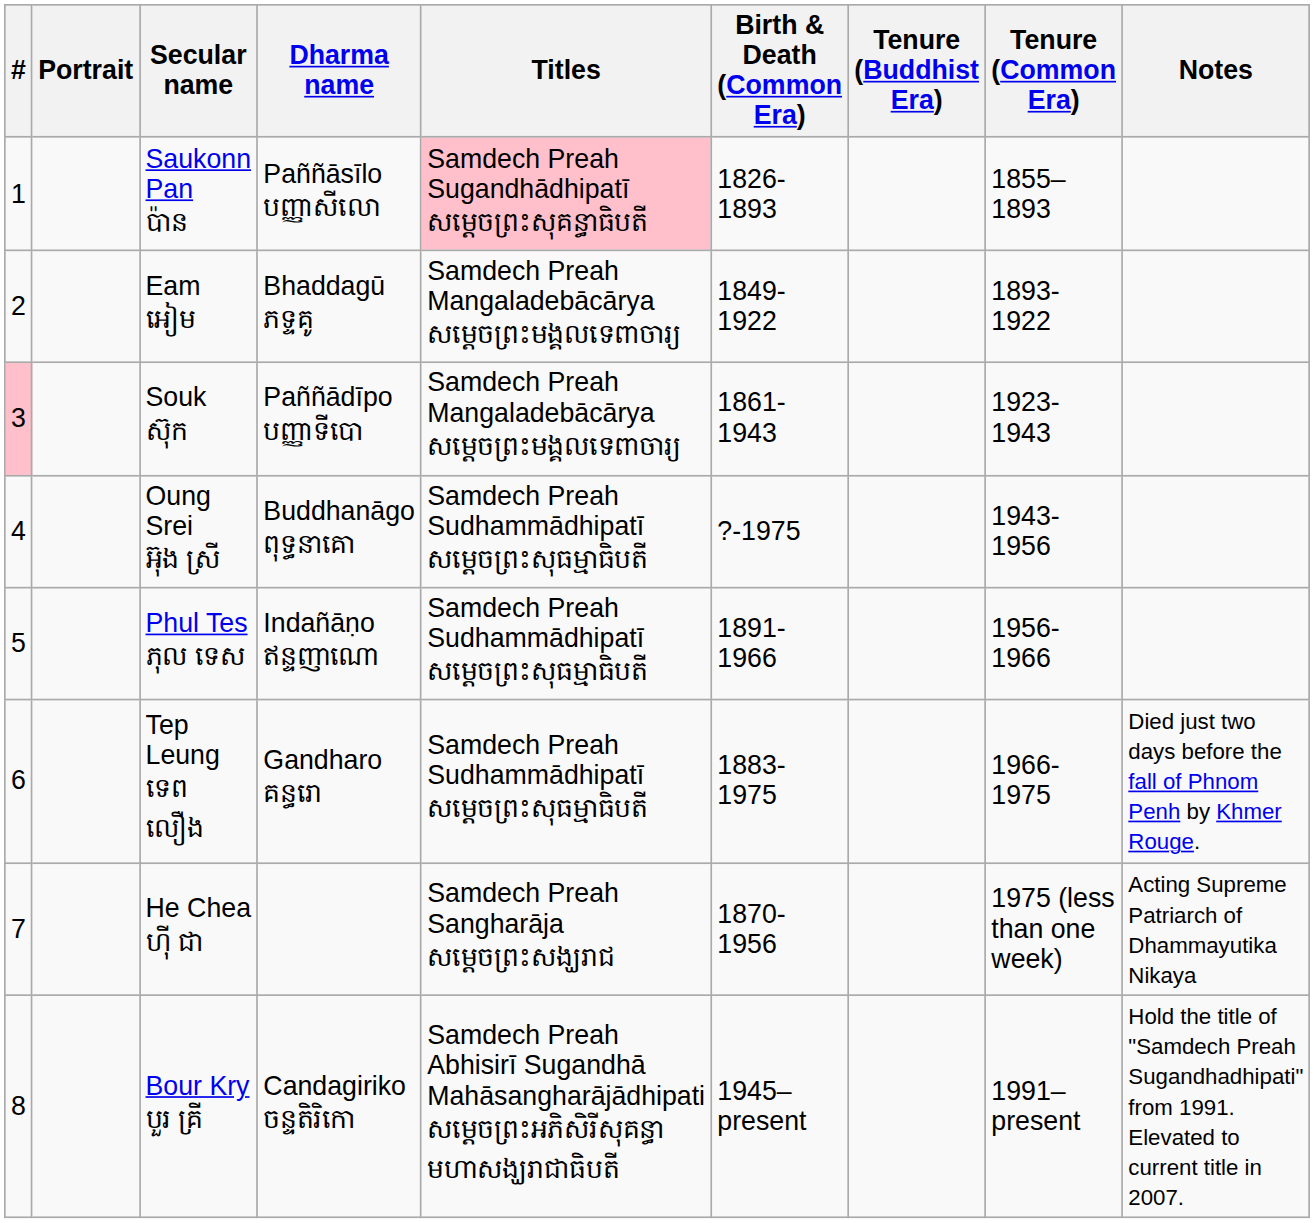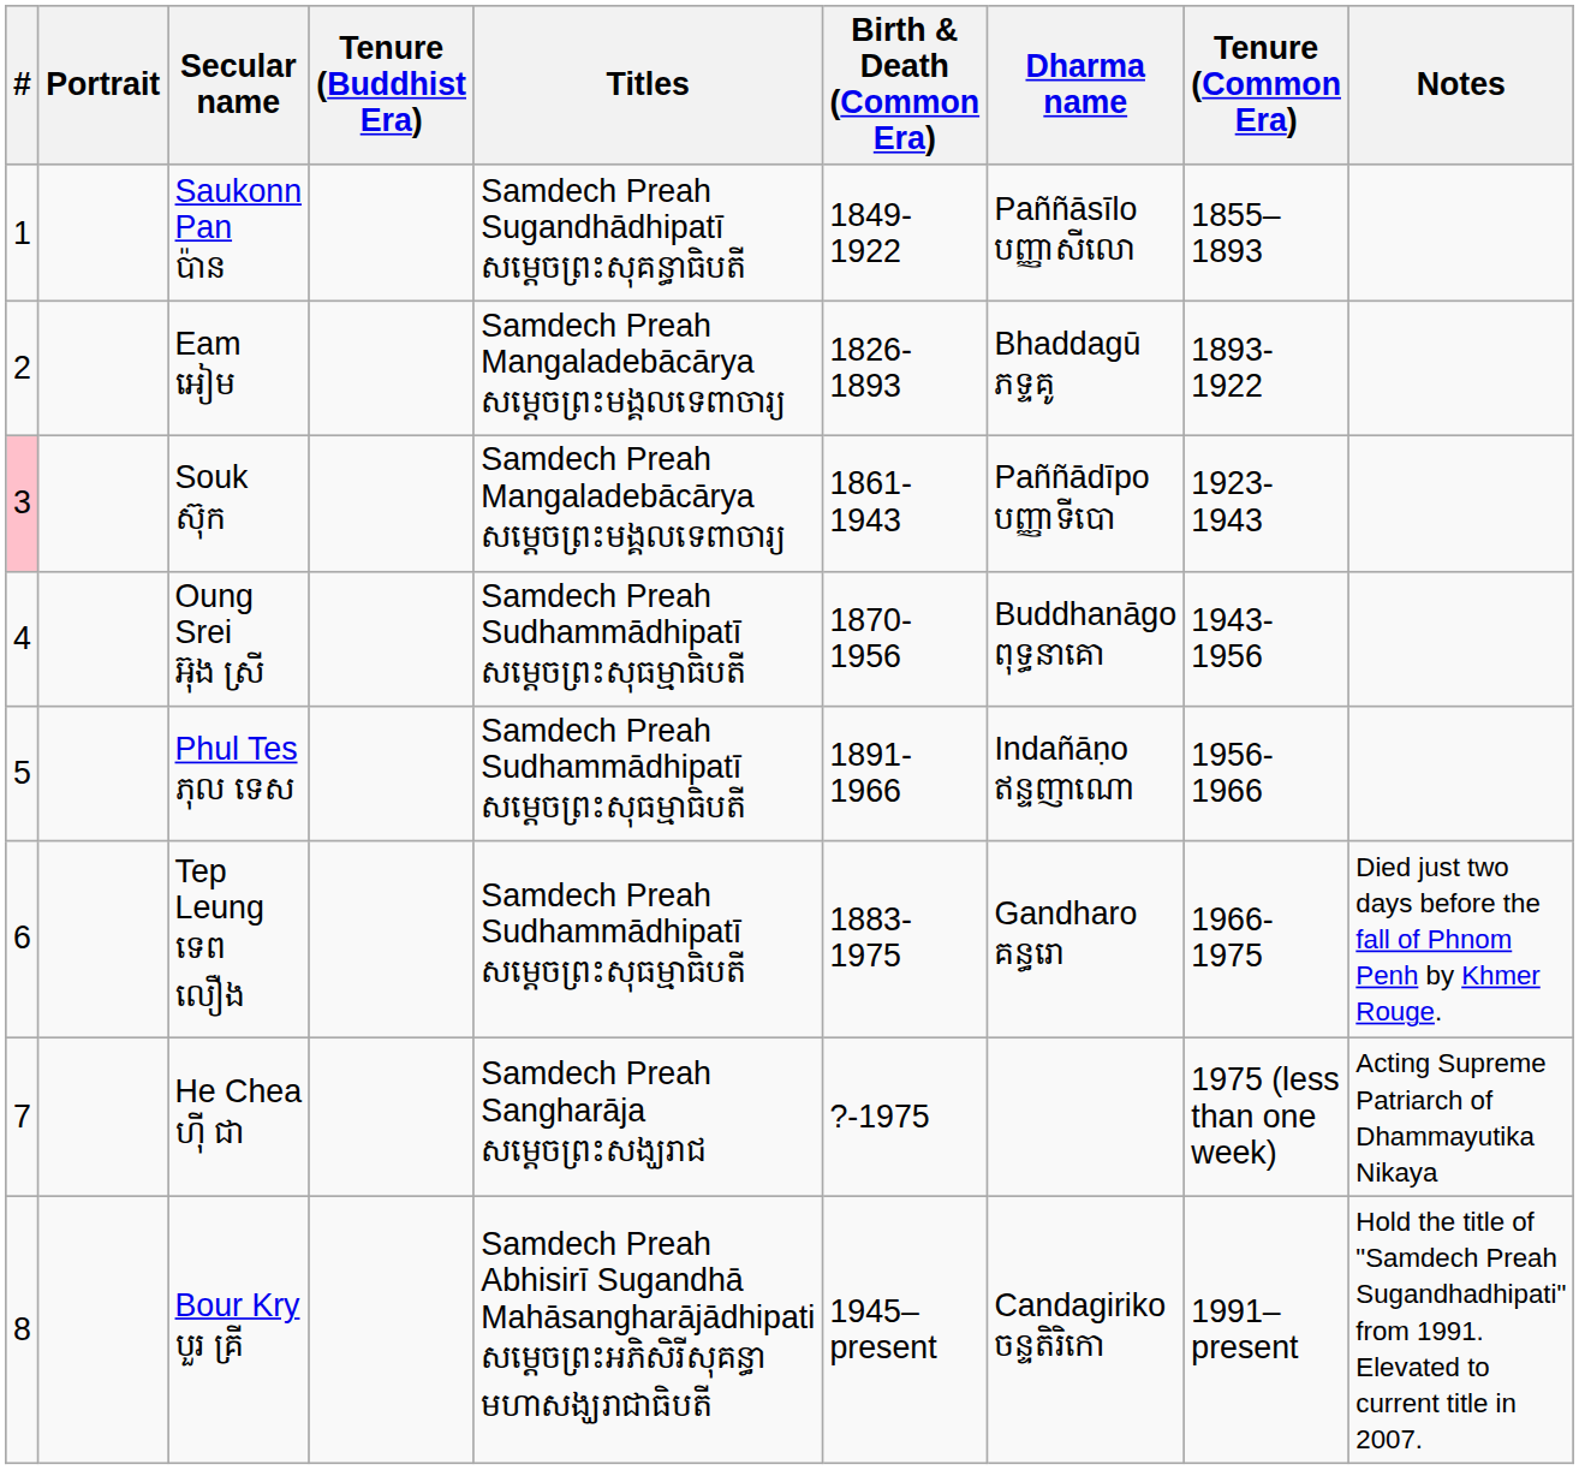 <table class="wikitable">
 <tr>
 <th>#</th>
 <th>Portrait</th>
 <th>Secular name</th>
-<th><a href='#'>Dharma name</a></th>
+<th>Tenure <br> (<a href='#'>Buddhist Era</a>)</th>
 <th>Titles</th>
 <th>Birth & Death <br> (<a href='#'>Common Era</a>)</th>
-<th>Tenure <br> (<a href='#'>Buddhist Era</a>)</th>
+<th><a href='#'>Dharma name</a></th>
 <th>Tenure <br> (<a href='#'>Common Era</a>)</th>
 <th>Notes</th>
 </tr>
 <tr>
 <td>1</td>
 <td></td>
 <td><a href='#'>Saukonn Pan</a><br>ប៉ាន</td>
+<td></td>
+<td>Samdech Preah Sugandhādhipatī<br>សម្តេចព្រះសុគន្ធាធិបតី</td>
+<td>1849-1922</td>
 <td>Paññāsīlo<br>បញ្ញាសីលោ</td>
-<td style="background: pink;">Samdech Preah Sugandhādhipatī<br>សម្តេចព្រះសុគន្ធាធិបតី</td>
-<td>1826-1893</td>
-<td></td>
 <td>1855–1893</td>
 <td></td>
 </tr>
 <tr>
 <td>2</td>
 <td></td>
 <td>Eam<br>អៀម</td>
+<td></td>
+<td>Samdech Preah Mangaladebācārya<br>សម្តេចព្រះមង្គលទេពាចារ្យ</td>
+<td>1826-1893</td>
 <td>Bhaddagū<br>ភទ្ទគូ</td>
-<td>Samdech Preah Mangaladebācārya<br>សម្តេចព្រះមង្គលទេពាចារ្យ</td>
-<td>1849-1922</td>
-<td></td>
 <td>1893-1922</td>
 <td></td>
 </tr>
 <tr>
 <td style="background: pink;">3</td>
 <td></td>
 <td>Souk<br>ស៊ុក</td>
-<td>Paññādīpo<br>បញ្ញាទីបោ</td>
+<td></td>
 <td>Samdech Preah Mangaladebācārya<br>សម្តេចព្រះមង្គលទេពាចារ្យ</td>
 <td>1861-1943</td>
-<td></td>
+<td>Paññādīpo<br>បញ្ញាទីបោ</td>
 <td>1923-1943</td>
 <td></td>
 </tr>
 <tr>
 <td>4</td>
 <td></td>
 <td>Oung Srei<br>អ៊ុង ស្រី</td>
+<td></td>
+<td>Samdech Preah Sudhammādhipatī<br>សម្តេចព្រះសុធម្មាធិបតី</td>
+<td>1870-1956</td>
 <td>Buddhanāgo<br>ពុទ្ធនាគោ</td>
-<td>Samdech Preah Sudhammādhipatī<br>សម្តេចព្រះសុធម្មាធិបតី</td>
-<td>?-1975</td>
-<td></td>
 <td>1943-1956</td>
 <td></td>
 </tr>
 <tr>
 <td>5</td>
 <td></td>
 <td><a href='#'>Phul Tes</a><br>ភុល ទេស</td>
-<td>Indañāṇo<br>ឥន្ទញាណោ</td>
+<td></td>
 <td>Samdech Preah Sudhammādhipatī<br>សម្តេចព្រះសុធម្មាធិបតី</td>
 <td>1891-1966</td>
-<td></td>
+<td>Indañāṇo<br>ឥន្ទញាណោ</td>
 <td>1956-1966</td>
 <td></td>
 </tr>
 <tr>
 <td>6</td>
 <td></td>
 <td>Tep Leung<br>ទេព លឿង</td>
-<td>Gandharo<br>គន្ធរោ</td>
+<td></td>
 <td>Samdech Preah Sudhammādhipatī<br>សម្តេចព្រះសុធម្មាធិបតី</td>
 <td>1883-1975</td>
-<td></td>
+<td>Gandharo<br>គន្ធរោ</td>
 <td>1966-1975</td>
 <td><small>Died just two days before the <a href='#'>fall of Phnom Penh</a> by <a href='#'>Khmer Rouge</a>.</small></td>
 </tr>
 <tr>
 <td>7</td>
 <td></td>
 <td>He Chea<br>ហ៊ី ជា</td>
 <td></td>
 <td>Samdech Preah Sangharāja<br>សម្តេចព្រះសង្ឃរាជ</td>
-<td>1870-1956</td>
+<td>?-1975</td>
 <td></td>
 <td>1975 (less than one week)</td>
 <td><small>Acting Supreme Patriarch of Dhammayutika Nikaya</small></td>
 </tr>
 <tr>
 <td>8</td>
 <td></td>
 <td><a href='#'>Bour Kry</a><br>បួរ គ្រី</td>
-<td>Candagiriko<br>ចន្ទតិរិកោ</td>
+<td></td>
 <td>Samdech Preah Abhisirī Sugandhā Mahāsangharājādhipati<br>សម្តេចព្រះអភិសិរីសុគន្ធា មហាសង្ឃរាជាធិបតី</td>
 <td>1945–present</td>
-<td></td>
+<td>Candagiriko<br>ចន្ទតិរិកោ</td>
 <td>1991–present</td>
 <td><small>Hold the title of "Samdech Preah Sugandhadhipati" from 1991. Elevated to current title in 2007.</small></td>
 </tr>
 </table>
